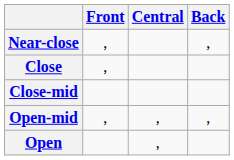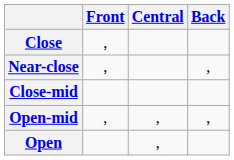 <table class="wikitable" style="text-align: center;">
 <tr>
 <th></th>
 <th><a href='#'>Front</a></th>
 <th><a href='#'>Central</a></th>
 <th><a href='#'>Back</a></th>
 </tr>
 <tr>
+<th><a href='#'>Close</a></th>
+<td>, </td>
+<td></td>
+<td></td>
+</tr>
+<tr>
 <th><a href='#'>Near-close</a></th>
 <td>, </td>
 <td></td>
 <td>, </td>
-</tr>
-<tr>
-<th><a href='#'>Close</a></th>
-<td>, </td>
-<td></td>
-<td></td>
 </tr>
 <tr>
 <th><a href='#'>Close-mid</a></th>
 <td></td>
 <td></td>
 <td></td>
 </tr>
 <tr>
 <th><a href='#'>Open-mid</a></th>
 <td>, </td>
 <td>, </td>
 <td>, </td>
 </tr>
 <tr>
 <th><a href='#'>Open</a></th>
 <td></td>
 <td>, </td>
 <td></td>
 </tr>
 </table>
